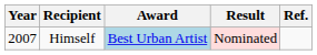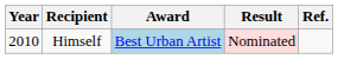 <table class="wikitable">
 <tr>
 <th align="center">Year</th>
 <th align="center">Recipient</th>
 <th align="center">Award</th>
 <th align="center">Result</th>
 <th align="center">Ref.</th>
 </tr>
 <tr>
-<td align="center">2007</td>
+<td align="center">2010</td>
 <td align="center">Himself</td>
 <td align="center" style="background: lightblue;"><a href='#'>Best Urban Artist</a></td>
 <td align="center" style="background-color: #FDD">Nominated</td>
 <td align="center"></td>
 </tr>
 </table>
